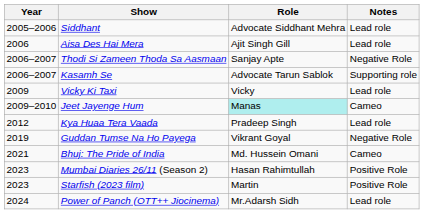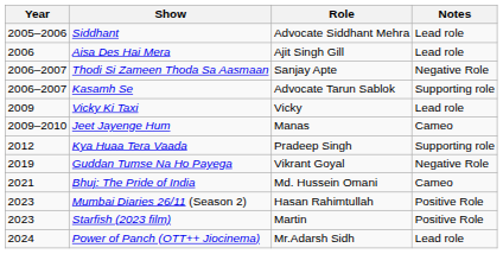 <table class="wikitable sortable">
 <tr>
 <th>Year</th>
 <th>Show</th>
 <th>Role</th>
 <th>Notes</th>
 </tr>
 <tr>
 <td>2005–2006</td>
 <td><em><a href='#'>Siddhant</a></em></td>
 <td>Advocate Siddhant Mehra</td>
 <td>Lead role</td>
 </tr>
 <tr>
 <td>2006</td>
 <td><em><a href='#'>Aisa Des Hai Mera</a></em></td>
 <td>Ajit Singh Gill</td>
 <td>Lead role</td>
 </tr>
 <tr>
 <td>2006–2007</td>
 <td><em><a href='#'>Thodi Si Zameen Thoda Sa Aasmaan</a></em></td>
 <td>Sanjay Apte</td>
 <td>Negative Role</td>
 </tr>
 <tr>
 <td>2006–2007</td>
 <td><em><a href='#'>Kasamh Se</a></em></td>
 <td>Advocate Tarun Sablok</td>
 <td>Supporting role</td>
 </tr>
 <tr>
 <td>2009</td>
 <td><em><a href='#'>Vicky Ki Taxi</a></em></td>
 <td>Vicky</td>
 <td>Lead role</td>
 </tr>
 <tr>
 <td>2009–2010</td>
 <td><em><a href='#'>Jeet Jayenge Hum</a></em></td>
-<td style="background: paleturquoise;">Manas</td>
+<td>Manas</td>
 <td>Cameo</td>
 </tr>
 <tr>
 <td>2012</td>
 <td><em><a href='#'>Kya Huaa Tera Vaada</a></em></td>
 <td>Pradeep Singh</td>
-<td>Lead role</td>
+<td>Supporting role</td>
 </tr>
 <tr>
 <td>2019</td>
 <td><em><a href='#'>Guddan Tumse Na Ho Payega</a></em></td>
 <td>Vikrant Goyal</td>
 <td>Negative Role</td>
 </tr>
 <tr>
 <td>2021</td>
 <td><em><a href='#'>Bhuj: The Pride of India</a></em></td>
 <td>Md. Hussein Omani</td>
 <td>Cameo</td>
 </tr>
 <tr>
 <td>2023</td>
 <td><em><a href='#'>Mumbai Diaries 26/11</a></em> (Season 2)</td>
 <td>Hasan Rahimtullah</td>
 <td>Positive Role</td>
 </tr>
 <tr>
 <td>2023</td>
 <td><em><a href='#'>Starfish (2023 film)</a></em></td>
 <td>Martin</td>
 <td>Positive Role</td>
 </tr>
 <tr>
 <td>2024</td>
 <td><em><a href='#'>Power of Panch (OTT++ Jiocinema)</a></em></td>
 <td>Mr.Adarsh Sidh</td>
 <td>Lead role</td>
 </tr>
 </table>
